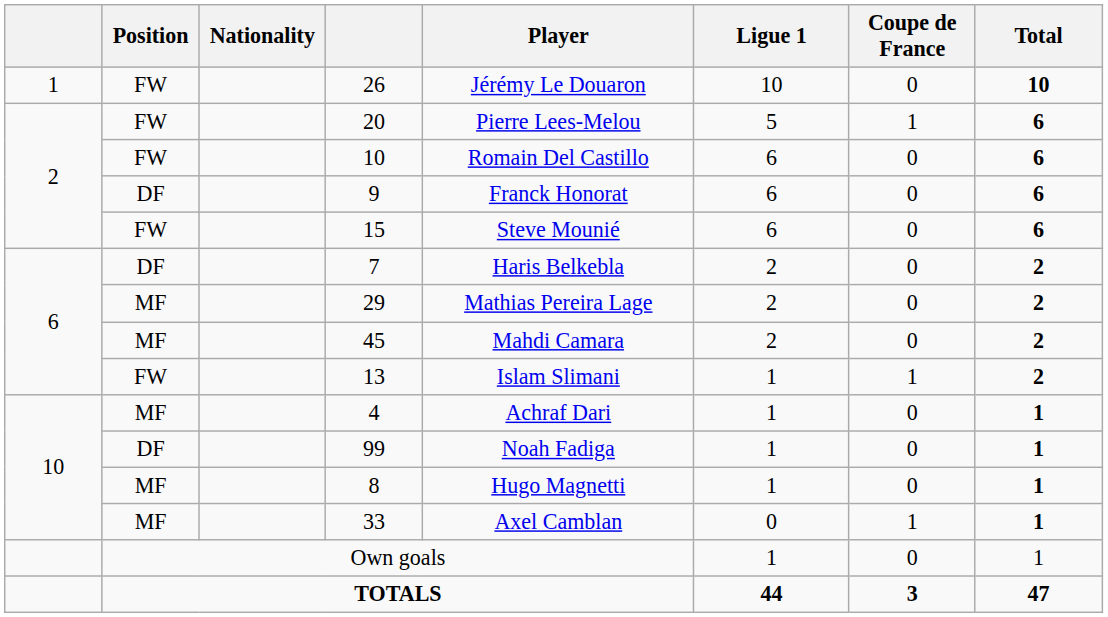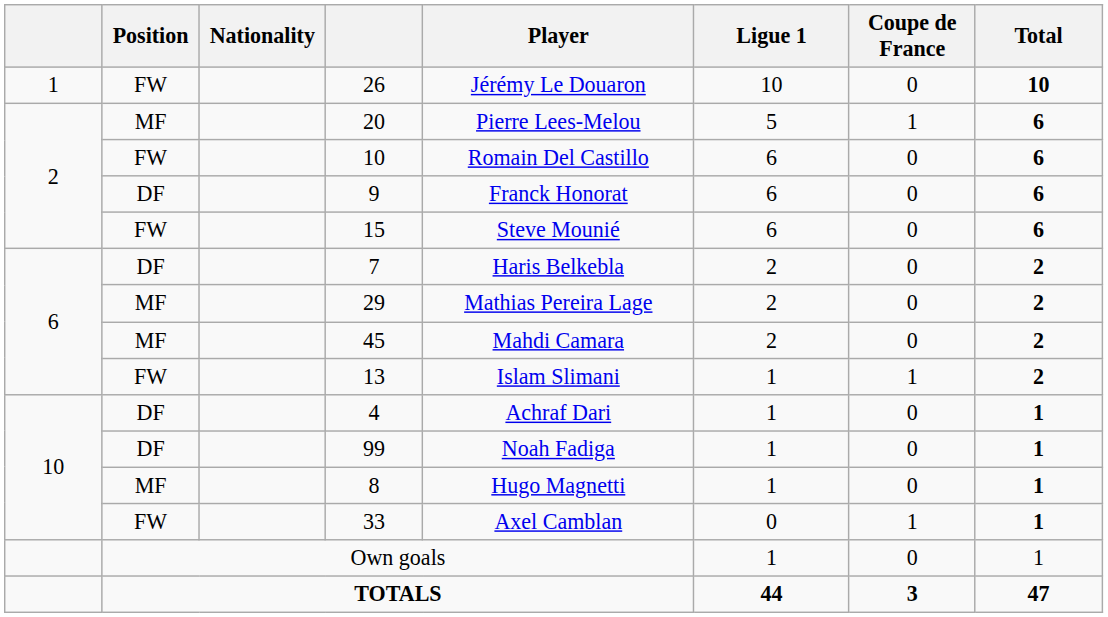 <table class="wikitable" style="font-size: 95%; text-align: center;">
 <tr>
 <th width=60></th>
 <th width=60>Position</th>
 <th width=80>Nationality</th>
 <th width=60></th>
 <th width=180>Player</th>
 <th width=100>Ligue 1</th>
 <th width=80>Coupe de France</th>
 <th width=80>Total</th>
 </tr>
 <tr>
 <td rowspan=1>1</td>
 <td>FW</td>
 <td></td>
 <td>26</td>
 <td><a href='#'>Jérémy Le Douaron</a></td>
 <td>10</td>
 <td>0</td>
 <td><strong>10</strong></td>
 </tr>
 <tr>
 <td rowspan=4>2</td>
-<td>FW</td>
+<td>MF</td>
 <td></td>
 <td>20</td>
 <td><a href='#'>Pierre Lees-Melou</a></td>
 <td>5</td>
 <td>1</td>
 <td><strong>6</strong></td>
 </tr>
 <tr>
 <td>FW</td>
 <td></td>
 <td>10</td>
 <td><a href='#'>Romain Del Castillo</a></td>
 <td>6</td>
 <td>0</td>
 <td><strong>6</strong></td>
 </tr>
 <tr>
 <td>DF</td>
 <td></td>
 <td>9</td>
 <td><a href='#'>Franck Honorat</a></td>
 <td>6</td>
 <td>0</td>
 <td><strong>6</strong></td>
 </tr>
 <tr>
 <td>FW</td>
 <td></td>
 <td>15</td>
 <td><a href='#'>Steve Mounié</a></td>
 <td>6</td>
 <td>0</td>
 <td><strong>6</strong></td>
 </tr>
 <tr>
 <td rowspan=4>6</td>
 <td>DF</td>
 <td></td>
 <td>7</td>
 <td><a href='#'>Haris Belkebla</a></td>
 <td>2</td>
 <td>0</td>
 <td><strong>2</strong></td>
 </tr>
 <tr>
 <td>MF</td>
 <td></td>
 <td>29</td>
 <td><a href='#'>Mathias Pereira Lage</a></td>
 <td>2</td>
 <td>0</td>
 <td><strong>2</strong></td>
 </tr>
 <tr>
 <td>MF</td>
 <td></td>
 <td>45</td>
 <td><a href='#'>Mahdi Camara</a></td>
 <td>2</td>
 <td>0</td>
 <td><strong>2</strong></td>
 </tr>
 <tr>
 <td>FW</td>
 <td></td>
 <td>13</td>
 <td><a href='#'>Islam Slimani</a></td>
 <td>1</td>
 <td>1</td>
 <td><strong>2</strong></td>
 </tr>
 <tr>
 <td rowspan=4>10</td>
-<td>MF</td>
+<td>DF</td>
 <td></td>
 <td>4</td>
 <td><a href='#'>Achraf Dari</a></td>
 <td>1</td>
 <td>0</td>
 <td><strong>1</strong></td>
 </tr>
 <tr>
 <td>DF</td>
 <td></td>
 <td>99</td>
 <td><a href='#'>Noah Fadiga</a></td>
 <td>1</td>
 <td>0</td>
 <td><strong>1</strong></td>
 </tr>
 <tr>
 <td>MF</td>
 <td></td>
 <td>8</td>
 <td><a href='#'>Hugo Magnetti</a></td>
 <td>1</td>
 <td>0</td>
 <td><strong>1</strong></td>
 </tr>
 <tr>
-<td>MF</td>
+<td>FW</td>
 <td></td>
 <td>33</td>
 <td><a href='#'>Axel Camblan</a></td>
 <td>0</td>
 <td>1</td>
 <td><strong>1</strong></td>
 </tr>
 <tr>
 <td rowspan="1"></td>
 <td colspan=4>Own goals</td>
 <td>1</td>
 <td>0</td>
 <td>1</td>
 </tr>
 <tr>
 <td rowspan="1"></td>
 <td colspan=4><strong>TOTALS</strong></td>
 <td><strong>44</strong></td>
 <td><strong>3</strong></td>
 <td><strong>47</strong></td>
 </tr>
 </table>
